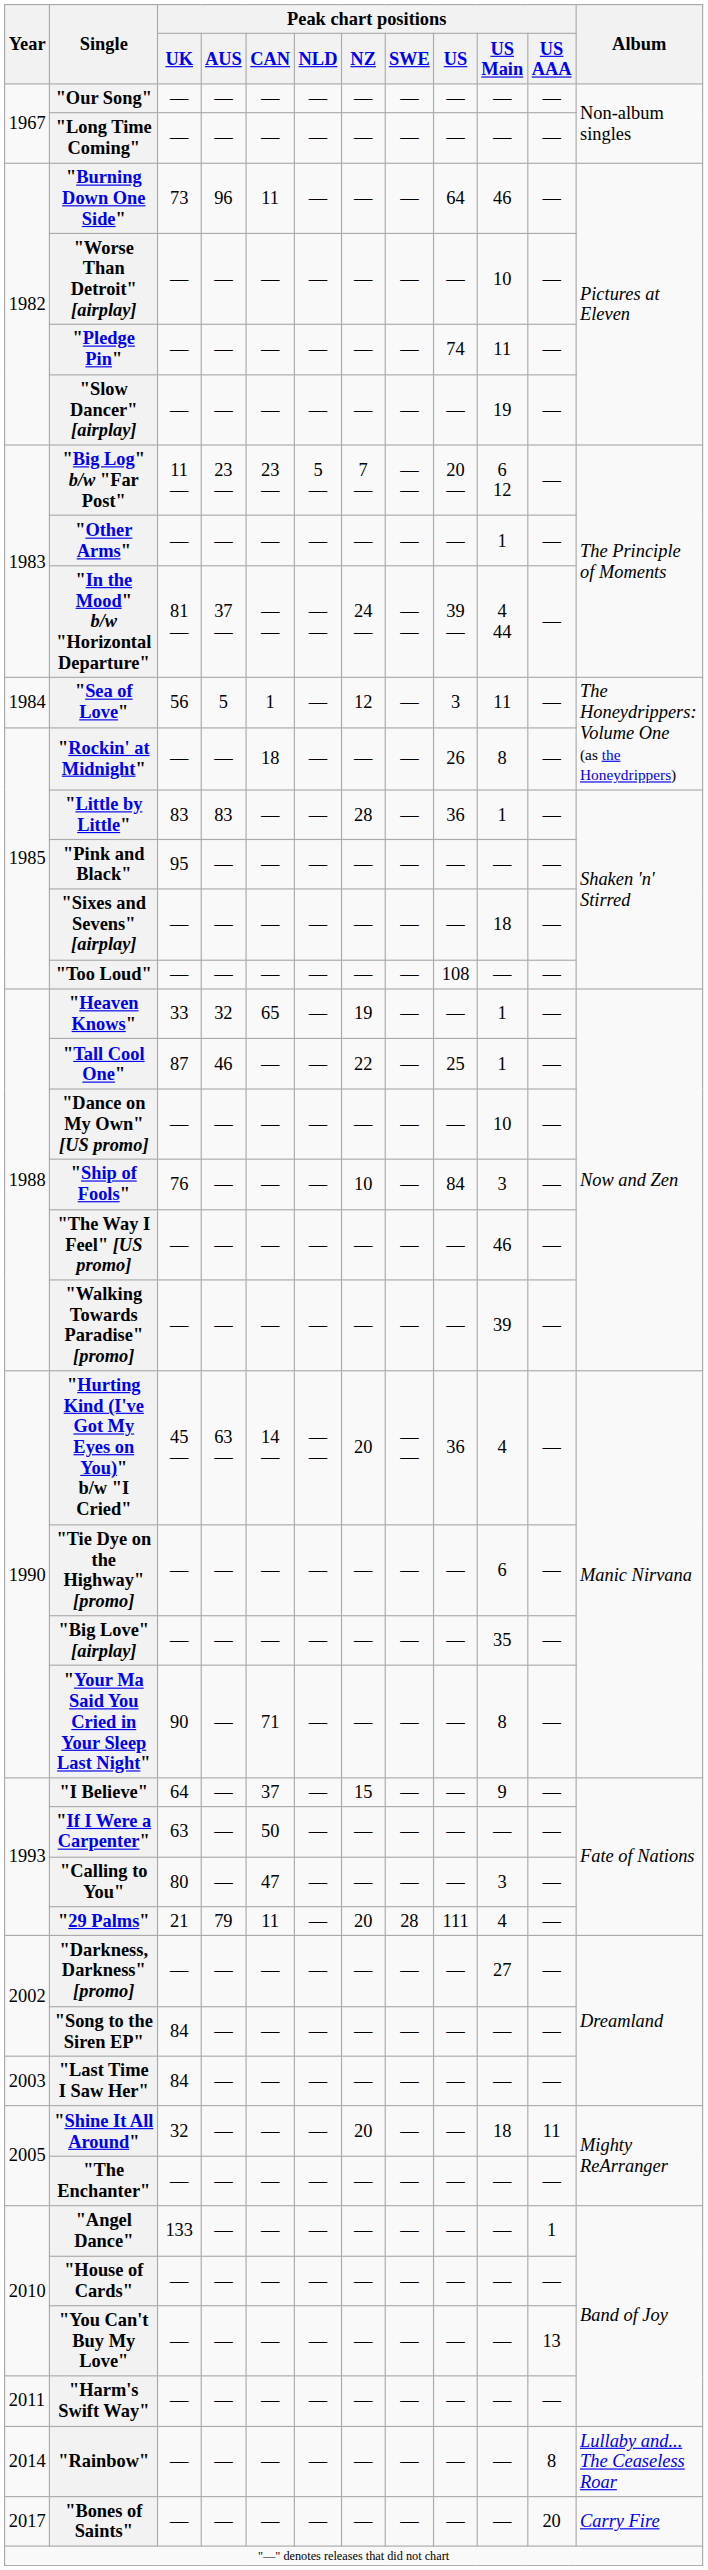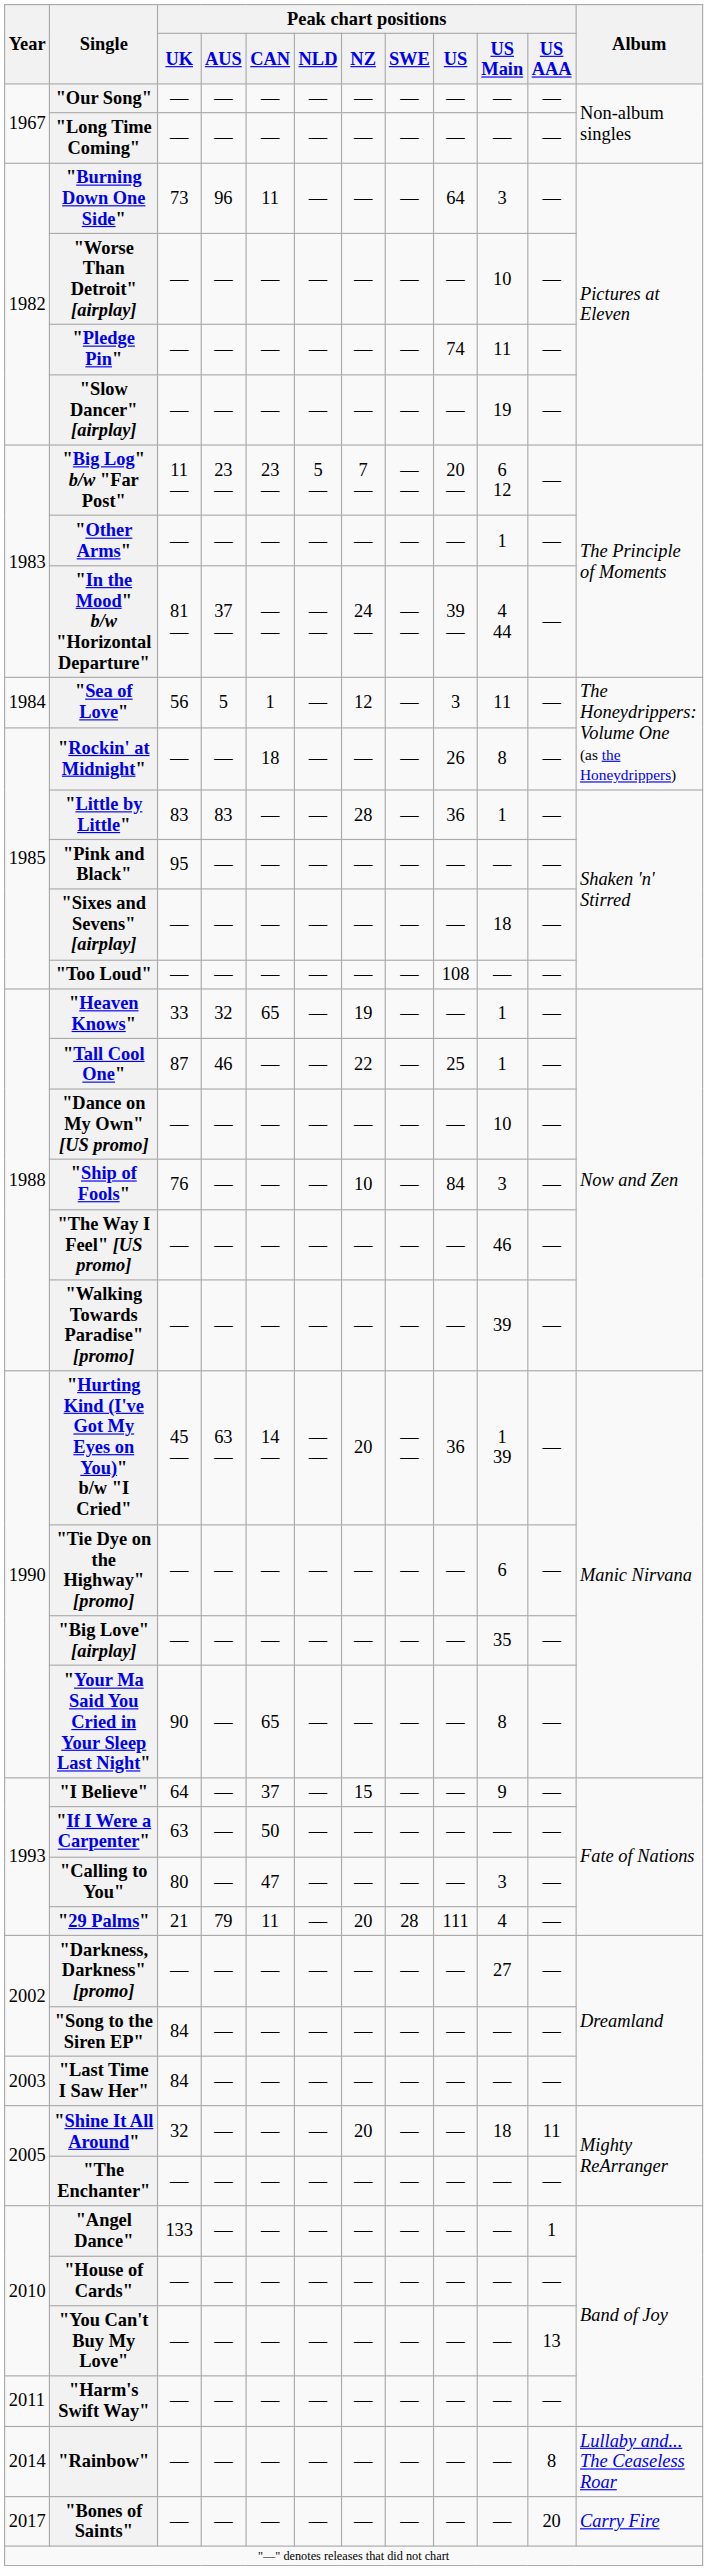 <table class="wikitable plainrowheaders" style="text-align:center;">
 <tr>
 <th scope="col" rowspan="2">Year</th>
 <th scope="col" rowspan="2">Single</th>
 <th scope="col" colspan="9">Peak chart positions</th>
 <th scope="col" rowspan="2">Album</th>
 </tr>
 <tr>
 <th style="width:30px;"><a href='#'>UK</a><br></th>
 <th style="width:30px;"><a href='#'>AUS</a><br></th>
 <th style="width:30px;"><a href='#'>CAN</a><br></th>
 <th style="width:30px;"><a href='#'>NLD</a><br></th>
 <th style="width:30px;"><a href='#'>NZ</a><br></th>
 <th style="width:30px;"><a href='#'>SWE</a><br></th>
 <th style="width:30px;"><a href='#'>US</a><br></th>
 <th style="width:30px;"><a href='#'>US Main</a><br></th>
 <th style="width:30px;"><a href='#'>US AAA</a><br></th>
 </tr>
 <tr>
 <td rowspan="2">1967</td>
 <th scope="row">"Our Song"</th>
 <td>—</td>
 <td>—</td>
 <td>—</td>
 <td>—</td>
 <td>—</td>
 <td>—</td>
 <td>—</td>
 <td>—</td>
 <td>—</td>
 <td rowspan="2" style="text-align:left;">Non-album singles</td>
 </tr>
 <tr>
 <th scope="row">"Long Time Coming"</th>
 <td>—</td>
 <td>—</td>
 <td>—</td>
 <td>—</td>
 <td>—</td>
 <td>—</td>
 <td>—</td>
 <td>—</td>
 <td>—</td>
 </tr>
 <tr>
 <td rowspan="4">1982</td>
 <th scope="row">"<a href='#'>Burning Down One Side</a>"</th>
 <td>73</td>
 <td>96</td>
 <td>11</td>
 <td>—</td>
 <td>—</td>
 <td>—</td>
 <td>64</td>
-<td>46</td>
+<td>3</td>
 <td>—</td>
 <td rowspan="4" style="text-align:left;"><em>Pictures at Eleven</em></td>
 </tr>
 <tr>
 <th scope="row">"Worse Than Detroit" <em>[airplay]</em></th>
 <td>—</td>
 <td>—</td>
 <td>—</td>
 <td>—</td>
 <td>—</td>
 <td>—</td>
 <td>—</td>
 <td>10</td>
 <td>—</td>
 </tr>
 <tr>
 <th scope="row">"<a href='#'>Pledge Pin</a>"</th>
 <td>—</td>
 <td>—</td>
 <td>—</td>
 <td>—</td>
 <td>—</td>
 <td>—</td>
 <td>74</td>
 <td>11</td>
 <td>—</td>
 </tr>
 <tr>
 <th scope="row">"Slow Dancer" <em>[airplay]</em></th>
 <td>—</td>
 <td>—</td>
 <td>—</td>
 <td>—</td>
 <td>—</td>
 <td>—</td>
 <td>—</td>
 <td>19</td>
 <td>—</td>
 </tr>
 <tr>
 <td rowspan="3">1983</td>
 <th scope="row">"<a href='#'>Big Log</a>"<br><em>b/w</em> "Far Post"</th>
 <td>11<br>—</td>
 <td>23<br>—</td>
 <td>23<br>—</td>
 <td>5<br>—</td>
 <td>7<br>—</td>
 <td>—<br>—</td>
 <td>20<br>—</td>
 <td>6<br>12</td>
 <td>—</td>
 <td style="text-align:left;" rowspan="3"><em>The Principle of Moments</em></td>
 </tr>
 <tr>
 <th scope="row">"<a href='#'>Other Arms</a>"</th>
 <td>—</td>
 <td>—</td>
 <td>—</td>
 <td>—</td>
 <td>—</td>
 <td>—</td>
 <td>—</td>
 <td>1</td>
 <td>—</td>
 </tr>
 <tr>
 <th scope="row">"<a href='#'>In the Mood</a>" <br><em>b/w</em> "Horizontal Departure"</th>
 <td>81<br>—</td>
 <td>37<br>—</td>
 <td>—<br>—</td>
 <td>—<br>—</td>
 <td>24<br>—</td>
 <td>—<br>—</td>
 <td>39<br>—</td>
 <td>4<br>44</td>
 <td>—</td>
 </tr>
 <tr>
 <td>1984</td>
 <th scope="row">"<a href='#'>Sea of Love</a>"</th>
 <td>56</td>
 <td>5</td>
 <td>1</td>
 <td>—</td>
 <td>12</td>
 <td>—</td>
 <td>3</td>
 <td>11</td>
 <td>—</td>
 <td style="text-align:left;" rowspan="2"><em>The Honeydrippers: Volume One</em><br><small>(as <a href='#'>the Honeydrippers</a>)</small></td>
 </tr>
 <tr>
 <td rowspan="5">1985</td>
 <th scope="row">"<a href='#'>Rockin' at Midnight</a>"</th>
 <td>—</td>
 <td>—</td>
 <td>18</td>
 <td>—</td>
 <td>—</td>
 <td>—</td>
 <td>26</td>
 <td>8</td>
 <td>—</td>
 </tr>
 <tr>
 <th scope="row">"<a href='#'>Little by Little</a>"</th>
 <td>83</td>
 <td>83</td>
 <td>—</td>
 <td>—</td>
 <td>28</td>
 <td>—</td>
 <td>36</td>
 <td>1</td>
 <td>—</td>
 <td style="text-align:left;" rowspan="4"><em>Shaken 'n' Stirred</em></td>
 </tr>
 <tr>
 <th scope="row">"Pink and Black"</th>
 <td>95</td>
 <td>—</td>
 <td>—</td>
 <td>—</td>
 <td>—</td>
 <td>—</td>
 <td>—</td>
 <td>—</td>
 <td>—</td>
 </tr>
 <tr>
 <th scope="row">"Sixes and Sevens" <em>[airplay]</em></th>
 <td>—</td>
 <td>—</td>
 <td>—</td>
 <td>—</td>
 <td>—</td>
 <td>—</td>
 <td>—</td>
 <td>18</td>
 <td>—</td>
 </tr>
 <tr>
 <th scope="row">"Too Loud"</th>
 <td>—</td>
 <td>—</td>
 <td>—</td>
 <td>—</td>
 <td>—</td>
 <td>—</td>
 <td>108</td>
 <td>—</td>
 <td>—</td>
 </tr>
 <tr>
 <td rowspan="6">1988</td>
 <th scope="row">"<a href='#'>Heaven Knows</a>"</th>
 <td>33</td>
 <td>32</td>
 <td>65</td>
 <td>—</td>
 <td>19</td>
 <td>—</td>
 <td>—</td>
 <td>1</td>
 <td>—</td>
 <td style="text-align:left;" rowspan="6"><em>Now and Zen</em></td>
 </tr>
 <tr>
 <th scope="row">"<a href='#'>Tall Cool One</a>"</th>
 <td>87</td>
 <td>46</td>
 <td>—</td>
 <td>—</td>
 <td>22</td>
 <td>—</td>
 <td>25</td>
 <td>1</td>
 <td>—</td>
 </tr>
 <tr>
 <th scope="row">"Dance on My Own" <em>[US promo]</em></th>
 <td>—</td>
 <td>—</td>
 <td>—</td>
 <td>—</td>
 <td>—</td>
 <td>—</td>
 <td>—</td>
 <td>10</td>
 <td>—</td>
 </tr>
 <tr>
 <th scope="row">"<a href='#'>Ship of Fools</a>"</th>
 <td>76</td>
 <td>—</td>
 <td>—</td>
 <td>—</td>
 <td>10</td>
 <td>—</td>
 <td>84</td>
 <td>3</td>
 <td>—</td>
 </tr>
 <tr>
 <th scope="row">"The Way I Feel" <em>[US promo]</em></th>
 <td>—</td>
 <td>—</td>
 <td>—</td>
 <td>—</td>
 <td>—</td>
 <td>—</td>
 <td>—</td>
 <td>46</td>
 <td>—</td>
 </tr>
 <tr>
 <th scope="row">"Walking Towards Paradise" <em>[promo]</em></th>
 <td>—</td>
 <td>—</td>
 <td>—</td>
 <td>—</td>
 <td>—</td>
 <td>—</td>
 <td>—</td>
 <td>39</td>
 <td>—</td>
 </tr>
 <tr>
 <td rowspan="4">1990</td>
 <th scope="row">"<a href='#'>Hurting Kind (I've Got My Eyes on You)</a>" <br>b/w "I Cried"</th>
 <td>45<br>—</td>
 <td>63<br>—</td>
 <td>14<br>—</td>
 <td>—<br>—</td>
 <td>20</td>
 <td>—<br>—</td>
 <td>36</td>
-<td>4</td>
+<td>1<br>39</td>
 <td>—</td>
 <td style="text-align:left;" rowspan="4"><em>Manic Nirvana</em></td>
 </tr>
 <tr>
 <th scope="row">"Tie Dye on the Highway" <em>[promo]</em></th>
 <td>—</td>
 <td>—</td>
 <td>—</td>
 <td>—</td>
 <td>—</td>
 <td>—</td>
 <td>—</td>
 <td>6</td>
 <td>—</td>
 </tr>
 <tr>
 <th scope="row">"Big Love" <em>[airplay]</em></th>
 <td>—</td>
 <td>—</td>
 <td>—</td>
 <td>—</td>
 <td>—</td>
 <td>—</td>
 <td>—</td>
 <td>35</td>
 <td>—</td>
 </tr>
 <tr>
 <th scope="row">"<a href='#'>Your Ma Said You Cried in Your Sleep Last Night</a>"</th>
 <td>90</td>
 <td>—</td>
-<td>71</td>
+<td>65</td>
 <td>—</td>
 <td>—</td>
 <td>—</td>
 <td>—</td>
 <td>8</td>
 <td>—</td>
 </tr>
 <tr>
 <td rowspan="4">1993</td>
 <th scope="row">"I Believe"</th>
 <td>64</td>
 <td>—</td>
 <td>37</td>
 <td>—</td>
 <td>15</td>
 <td>—</td>
 <td>—</td>
 <td>9</td>
 <td>—</td>
 <td style="text-align:left;" rowspan="4"><em>Fate of Nations</em></td>
 </tr>
 <tr>
 <th scope="row">"<a href='#'>If I Were a Carpenter</a>"</th>
 <td>63</td>
 <td>—</td>
 <td>50</td>
 <td>—</td>
 <td>—</td>
 <td>—</td>
 <td>—</td>
 <td>—</td>
 <td>—</td>
 </tr>
 <tr>
 <th scope="row">"Calling to You"</th>
 <td>80</td>
 <td>—</td>
 <td>47</td>
 <td>—</td>
 <td>—</td>
 <td>—</td>
 <td>—</td>
 <td>3</td>
 <td>—</td>
 </tr>
 <tr>
 <th scope="row">"<a href='#'>29 Palms</a>"</th>
 <td>21</td>
 <td>79</td>
 <td>11</td>
 <td>—</td>
 <td>20</td>
 <td>28</td>
 <td>111</td>
 <td>4</td>
 <td>—</td>
 </tr>
 <tr>
 <td style="text-align:left;" rowspan="2">2002</td>
 <th scope="row">"Darkness, Darkness" <em>[promo]</em></th>
 <td>—</td>
 <td>—</td>
 <td>—</td>
 <td>—</td>
 <td>—</td>
 <td>—</td>
 <td>—</td>
 <td>27</td>
 <td>—</td>
 <td style="text-align:left;" rowspan="3"><em>Dreamland</em></td>
 </tr>
 <tr>
 <th scope="row">"Song to the Siren EP"</th>
 <td>84</td>
 <td>—</td>
 <td>—</td>
 <td>—</td>
 <td>—</td>
 <td>—</td>
 <td>—</td>
 <td>—</td>
 <td>—</td>
 </tr>
 <tr>
 <td style="text-align:left;">2003</td>
 <th scope="row">"Last Time I Saw Her"</th>
 <td>84</td>
 <td>—</td>
 <td>—</td>
 <td>—</td>
 <td>—</td>
 <td>—</td>
 <td>—</td>
 <td>—</td>
 <td>—</td>
 </tr>
 <tr>
 <td style="text-align:left;" rowspan="2">2005</td>
 <th scope="row">"<a href='#'>Shine It All Around</a>"</th>
 <td>32</td>
 <td>—</td>
 <td>—</td>
 <td>—</td>
 <td>20</td>
 <td>—</td>
 <td>—</td>
 <td>18</td>
 <td>11</td>
 <td style="text-align:left;" rowspan="2"><em>Mighty ReArranger</em></td>
 </tr>
 <tr>
 <th scope="row">"The Enchanter"</th>
 <td>—</td>
 <td>—</td>
 <td>—</td>
 <td>—</td>
 <td>—</td>
 <td>—</td>
 <td>—</td>
 <td>—</td>
 <td>—</td>
 </tr>
 <tr>
 <td rowspan="3" style="text-align:left;">2010</td>
 <th scope="row">"Angel Dance"</th>
 <td>133</td>
 <td>—</td>
 <td>—</td>
 <td>—</td>
 <td>—</td>
 <td>—</td>
 <td>—</td>
 <td>—</td>
 <td>1</td>
 <td rowspan="4" style="text-align:left;"><em>Band of Joy</em></td>
 </tr>
 <tr>
 <th scope="row">"House of Cards"</th>
 <td>—</td>
 <td>—</td>
 <td>—</td>
 <td>—</td>
 <td>—</td>
 <td>—</td>
 <td>—</td>
 <td>—</td>
 <td>—</td>
 </tr>
 <tr>
 <th scope="row">"You Can't Buy My Love"</th>
 <td>—</td>
 <td>—</td>
 <td>—</td>
 <td>—</td>
 <td>—</td>
 <td>—</td>
 <td>—</td>
 <td>—</td>
 <td>13</td>
 </tr>
 <tr>
 <td style="text-align:left;">2011</td>
 <th scope="row">"Harm's Swift Way"</th>
 <td>—</td>
 <td>—</td>
 <td>—</td>
 <td>—</td>
 <td>—</td>
 <td>—</td>
 <td>—</td>
 <td>—</td>
 <td>—</td>
 </tr>
 <tr>
 <td style="text-align:left;">2014</td>
 <th scope="row">"Rainbow"</th>
 <td>—</td>
 <td>—</td>
 <td>—</td>
 <td>—</td>
 <td>—</td>
 <td>—</td>
 <td>—</td>
 <td>—</td>
 <td>8</td>
 <td style="text-align:left;"><em><a href='#'>Lullaby and... The Ceaseless Roar</a></em></td>
 </tr>
 <tr>
 <td style="text-align:left;">2017</td>
 <th scope="row">"Bones of Saints"</th>
 <td>—</td>
 <td>—</td>
 <td>—</td>
 <td>—</td>
 <td>—</td>
 <td>—</td>
 <td>—</td>
 <td>—</td>
 <td>20</td>
 <td style="text-align:left;"><em><a href='#'>Carry Fire</a></em></td>
 </tr>
 <tr>
 <td colspan="12" style="font-size:8pt">"—" denotes releases that did not chart</td>
 </tr>
 </table>
